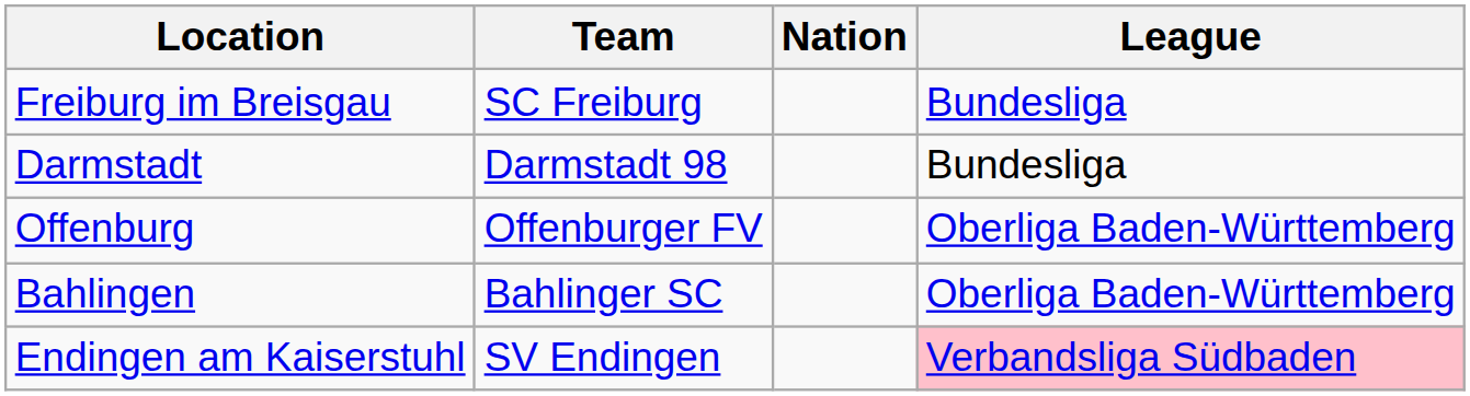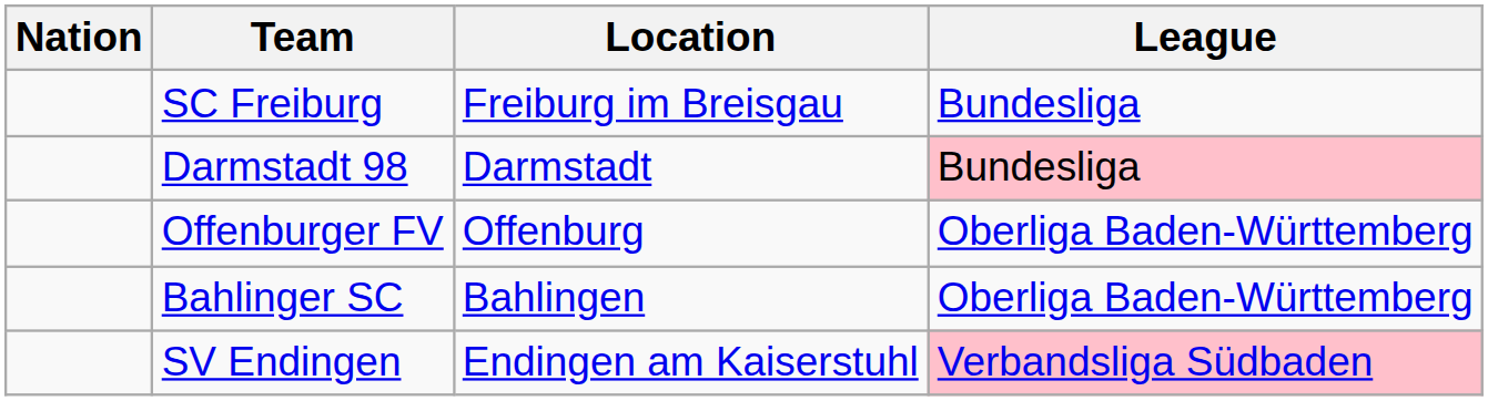 <table class="wikitable sortable">
 <tr>
+<th>Nation</th>
+<th>Team</th>
 <th>Location</th>
-<th>Team</th>
-<th>Nation</th>
 <th>League</th>
 </tr>
 <tr>
+<td></td>
+<td><a href='#'>SC Freiburg</a></td>
 <td><a href='#'>Freiburg im Breisgau</a></td>
-<td><a href='#'>SC Freiburg</a></td>
-<td></td>
 <td><a href='#'>Bundesliga</a></td>
 </tr>
 <tr>
+<td></td>
+<td><a href='#'>Darmstadt 98</a></td>
 <td><a href='#'>Darmstadt</a></td>
-<td><a href='#'>Darmstadt 98</a></td>
-<td></td>
-<td>Bundesliga</td>
+<td style="background: pink;">Bundesliga</td>
 </tr>
 <tr>
+<td></td>
+<td><a href='#'>Offenburger FV</a></td>
 <td><a href='#'>Offenburg</a></td>
-<td><a href='#'>Offenburger FV</a></td>
-<td></td>
 <td><a href='#'>Oberliga Baden-Württemberg</a></td>
 </tr>
 <tr>
+<td></td>
+<td><a href='#'>Bahlinger SC</a></td>
 <td><a href='#'>Bahlingen</a></td>
-<td><a href='#'>Bahlinger SC</a></td>
-<td></td>
 <td><a href='#'>Oberliga Baden-Württemberg</a></td>
 </tr>
 <tr>
+<td></td>
+<td><a href='#'>SV Endingen</a></td>
 <td><a href='#'>Endingen am Kaiserstuhl</a></td>
-<td><a href='#'>SV Endingen</a></td>
-<td></td>
 <td style="background: pink;"><a href='#'>Verbandsliga Südbaden</a></td>
 </tr>
 </table>
